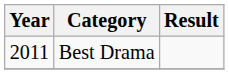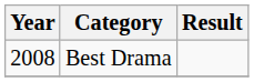 <table class="wikitable">
 <tr>
 <th>Year</th>
 <th>Category</th>
 <th>Result</th>
 </tr>
 <tr>
-<td style="text-align:center;">2011</td>
+<td style="text-align:center;">2008</td>
 <td>Best Drama</td>
 <td></td>
 </tr>
 <tr>
 </tr>
 </table>
